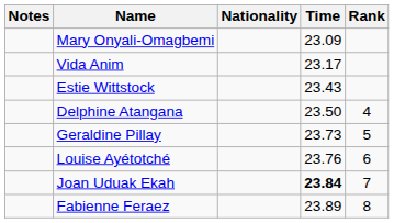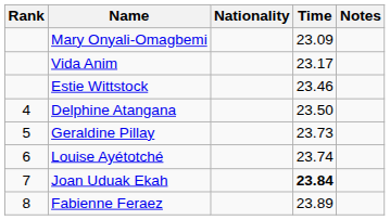 <table class="wikitable sortable" style="text-align:center">
 <tr>
-<th>Notes</th>
+<th>Rank</th>
 <th>Name</th>
 <th>Nationality</th>
 <th>Time</th>
-<th>Rank</th>
+<th>Notes</th>
 </tr>
 <tr>
 <td></td>
 <td align=left><a href='#'>Mary Onyali-Omagbemi</a></td>
 <td align=left></td>
 <td>23.09</td>
 <td></td>
 </tr>
 <tr>
 <td></td>
 <td align=left><a href='#'>Vida Anim</a></td>
 <td align=left></td>
 <td>23.17</td>
 <td></td>
 </tr>
 <tr>
 <td></td>
 <td align=left><a href='#'>Estie Wittstock</a></td>
 <td align=left></td>
-<td>23.43</td>
+<td>23.46</td>
 <td></td>
 </tr>
 <tr>
-<td></td>
+<td>4</td>
 <td align=left><a href='#'>Delphine Atangana</a></td>
 <td align=left></td>
 <td>23.50</td>
-<td>4</td>
+<td></td>
 </tr>
 <tr>
-<td></td>
+<td>5</td>
 <td align=left><a href='#'>Geraldine Pillay</a></td>
 <td align=left></td>
 <td>23.73</td>
-<td>5</td>
+<td></td>
 </tr>
 <tr>
-<td></td>
+<td>6</td>
 <td align=left><a href='#'>Louise Ayétotché</a></td>
 <td align=left></td>
-<td>23.76</td>
-<td>6</td>
+<td>23.74</td>
+<td></td>
 </tr>
 <tr>
-<td></td>
+<td>7</td>
 <td align=left><a href='#'>Joan Uduak Ekah</a></td>
 <td align=left></td>
 <td><strong>23.84</strong></td>
-<td>7</td>
+<td></td>
 </tr>
 <tr>
-<td></td>
+<td>8</td>
 <td align=left><a href='#'>Fabienne Feraez</a></td>
 <td align=left></td>
 <td>23.89</td>
-<td>8</td>
+<td></td>
 </tr>
 </table>
